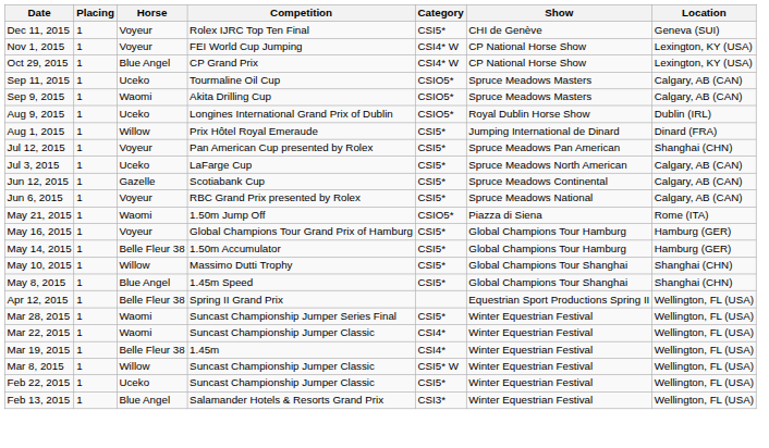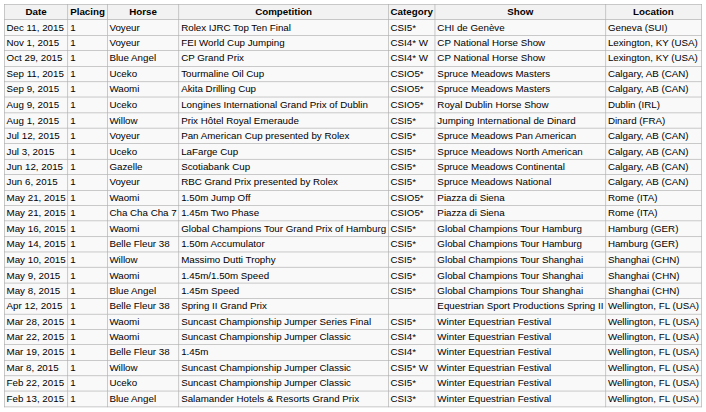 <table class="wikitable">
 <tr>
 <th>Date</th>
 <th>Placing</th>
 <th>Horse</th>
 <th>Competition</th>
 <th>Category</th>
 <th>Show</th>
 <th>Location</th>
 </tr>
 <tr>
 <td>Dec 11, 2015</td>
 <td>1</td>
 <td>Voyeur</td>
 <td>Rolex IJRC Top Ten Final</td>
 <td>CSI5*</td>
 <td>CHI de Genève</td>
 <td>Geneva (SUI) </td>
 </tr>
 <tr>
 <td>Nov 1, 2015</td>
 <td>1</td>
 <td>Voyeur</td>
 <td>FEI World Cup Jumping</td>
 <td>CSI4* W</td>
 <td>CP National Horse Show</td>
 <td>Lexington, KY (USA) </td>
 </tr>
 <tr>
 <td>Oct 29, 2015</td>
 <td>1</td>
 <td>Blue Angel</td>
 <td>CP Grand Prix</td>
 <td>CSI4* W</td>
 <td>CP National Horse Show</td>
 <td>Lexington, KY (USA) </td>
 </tr>
 <tr>
 <td>Sep 11, 2015</td>
 <td>1</td>
 <td>Uceko</td>
 <td>Tourmaline Oil Cup</td>
 <td>CSIO5*</td>
 <td>Spruce Meadows Masters</td>
 <td>Calgary, AB (CAN) </td>
 </tr>
 <tr>
 <td>Sep 9, 2015</td>
 <td>1</td>
 <td>Waomi</td>
 <td>Akita Drilling Cup</td>
 <td>CSIO5*</td>
 <td>Spruce Meadows Masters</td>
 <td>Calgary, AB (CAN) </td>
 </tr>
 <tr>
 <td>Aug 9, 2015</td>
 <td>1</td>
 <td>Uceko</td>
 <td>Longines International Grand Prix of Dublin</td>
 <td>CSIO5*</td>
 <td>Royal Dublin Horse Show</td>
 <td>Dublin (IRL) </td>
 </tr>
 <tr>
 <td>Aug 1, 2015</td>
 <td>1</td>
 <td>Willow</td>
 <td>Prix Hôtel Royal Emeraude</td>
 <td>CSI5*</td>
 <td>Jumping International de Dinard</td>
 <td>Dinard (FRA)</td>
 </tr>
 <tr>
 <td>Jul 12, 2015</td>
 <td>1</td>
 <td>Voyeur</td>
 <td>Pan American Cup presented by Rolex</td>
 <td>CSI5*</td>
 <td>Spruce Meadows Pan American</td>
-<td>Shanghai (CHN) </td>
+<td>Calgary, AB (CAN) </td>
 </tr>
 <tr>
 <td>Jul 3, 2015</td>
 <td>1</td>
 <td>Uceko</td>
 <td>LaFarge Cup</td>
 <td>CSI5*</td>
 <td>Spruce Meadows North American</td>
 <td>Calgary, AB (CAN) </td>
 </tr>
 <tr>
 <td>Jun 12, 2015</td>
 <td>1</td>
 <td>Gazelle</td>
 <td>Scotiabank Cup</td>
 <td>CSI5*</td>
 <td>Spruce Meadows Continental</td>
 <td>Calgary, AB (CAN) </td>
 </tr>
 <tr>
 <td>Jun 6, 2015</td>
 <td>1</td>
 <td>Voyeur</td>
 <td>RBC Grand Prix presented by Rolex</td>
 <td>CSI5*</td>
 <td>Spruce Meadows National</td>
 <td>Calgary, AB (CAN) </td>
 </tr>
 <tr>
 <td>May 21, 2015</td>
 <td>1</td>
 <td>Waomi</td>
 <td>1.50m Jump Off</td>
 <td>CSIO5*</td>
 <td>Piazza di Siena</td>
 <td>Rome (ITA) </td>
 </tr>
 <tr>
+<td>May 21, 2015</td>
+<td>1</td>
+<td>Cha Cha Cha 7</td>
+<td>1.45m Two Phase</td>
+<td>CSIO5*</td>
+<td>Piazza di Siena</td>
+<td>Rome (ITA) </td>
+</tr>
+<tr>
 <td>May 16, 2015</td>
 <td>1</td>
-<td>Voyeur</td>
+<td>Waomi</td>
 <td>Global Champions Tour Grand Prix of Hamburg</td>
 <td>CSI5*</td>
 <td>Global Champions Tour Hamburg</td>
 <td>Hamburg (GER) </td>
 </tr>
 <tr>
 <td>May 14, 2015</td>
 <td>1</td>
 <td>Belle Fleur 38</td>
 <td>1.50m Accumulator</td>
 <td>CSI5*</td>
 <td>Global Champions Tour Hamburg</td>
 <td>Hamburg (GER) </td>
 </tr>
 <tr>
 <td>May 10, 2015</td>
 <td>1</td>
 <td>Willow</td>
 <td>Massimo Dutti Trophy</td>
+<td>CSI5*</td>
+<td>Global Champions Tour Shanghai</td>
+<td>Shanghai (CHN) </td>
+</tr>
+<tr>
+<td>May 9, 2015</td>
+<td>1</td>
+<td>Waomi</td>
+<td>1.45m/1.50m Speed</td>
 <td>CSI5*</td>
 <td>Global Champions Tour Shanghai</td>
 <td>Shanghai (CHN) </td>
 </tr>
 <tr>
 <td>May 8, 2015</td>
 <td>1</td>
 <td>Blue Angel</td>
 <td>1.45m Speed</td>
 <td>CSI5*</td>
 <td>Global Champions Tour Shanghai</td>
 <td>Shanghai (CHN) </td>
 </tr>
 <tr>
 <td>Apr 12, 2015</td>
 <td>1</td>
 <td>Belle Fleur 38</td>
 <td>Spring II Grand Prix</td>
 <td></td>
 <td>Equestrian Sport Productions Spring II</td>
 <td>Wellington, FL (USA) </td>
 </tr>
 <tr>
 <td>Mar 28, 2015</td>
 <td>1</td>
 <td>Waomi</td>
 <td>Suncast Championship Jumper Series Final</td>
 <td>CSI5*</td>
 <td>Winter Equestrian Festival</td>
 <td>Wellington, FL (USA) </td>
 </tr>
 <tr>
 <td>Mar 22, 2015</td>
 <td>1</td>
 <td>Waomi</td>
 <td>Suncast Championship Jumper Classic</td>
 <td>CSI4*</td>
 <td>Winter Equestrian Festival</td>
 <td>Wellington, FL (USA) </td>
 </tr>
 <tr>
 <td>Mar 19, 2015</td>
 <td>1</td>
 <td>Belle Fleur 38</td>
 <td>1.45m</td>
 <td>CSI4*</td>
 <td>Winter Equestrian Festival</td>
 <td>Wellington, FL (USA) </td>
 </tr>
 <tr>
 <td>Mar 8, 2015</td>
 <td>1</td>
 <td>Willow</td>
 <td>Suncast Championship Jumper Classic</td>
 <td>CSI5* W</td>
 <td>Winter Equestrian Festival</td>
 <td>Wellington, FL (USA) </td>
 </tr>
 <tr>
 <td>Feb 22, 2015</td>
 <td>1</td>
 <td>Uceko</td>
 <td>Suncast Championship Jumper Classic</td>
 <td>CSI5*</td>
 <td>Winter Equestrian Festival</td>
 <td>Wellington, FL (USA) </td>
 </tr>
 <tr>
 <td>Feb 13, 2015</td>
 <td>1</td>
 <td>Blue Angel</td>
 <td>Salamander Hotels & Resorts Grand Prix</td>
 <td>CSI3*</td>
 <td>Winter Equestrian Festival</td>
 <td>Wellington, FL (USA) </td>
 </tr>
 </table>
